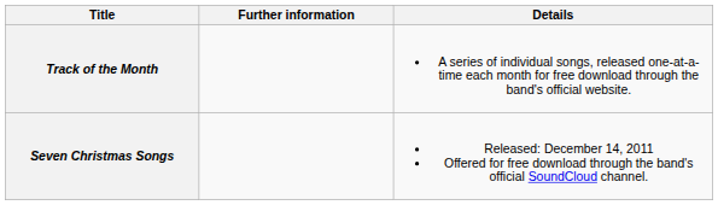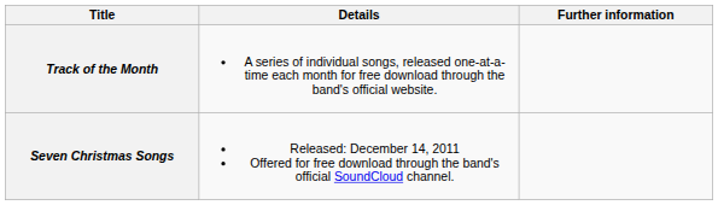 <table class="wikitable plainrowheaders" style="text-align:center;" border="1">
 <tr>
 <th scope="col" rowspan="1" style="width:15em;">Title</th>
+<th scope="col" rowspan="1" style="width:25em;">Details</th>
 <th scope="col" rowspan="1" style="width:15em;">Further information</th>
-<th scope="col" rowspan="1" style="width:25em;">Details</th>
 </tr>
 <tr>
 <th scope="row"><em>Track of the Month</em></th>
+<td><br><ul><li>A series of individual songs, released one-at-a-time each month for free download through the band's official website.</li></ul></td>
 <td><br></td>
-<td><br><ul><li>A series of individual songs, released one-at-a-time each month for free download through the band's official website.</li></ul></td>
 </tr>
 <tr>
 <th scope="row"><em>Seven Christmas Songs</em></th>
+<td><br><ul><li>Released: December 14, 2011</li><li>Offered for free download through the band's official <a href='#'>SoundCloud</a> channel.</li></ul></td>
 <td><br></td>
-<td><br><ul><li>Released: December 14, 2011</li><li>Offered for free download through the band's official <a href='#'>SoundCloud</a> channel.</li></ul></td>
 </tr>
 </table>
